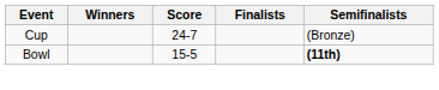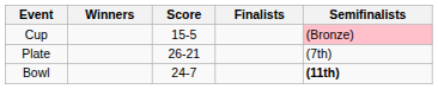 <table class="wikitable" width=550 style="text-align: center">
 <tr>
 <th>Event</th>
 <th>Winners</th>
 <th>Score</th>
 <th>Finalists</th>
 <th>Semifinalists</th>
 </tr>
 <tr>
 <td>Cup</td>
 <td align=left></td>
-<td>24-7</td>
+<td>15-5</td>
 <td align=left></td>
-<td align=left> (Bronze)<br></td>
+<td align=left style="background: pink;"> (Bronze)<br></td>
+</tr>
+<tr>
+<td>Plate</td>
+<td align=left></td>
+<td>26-21</td>
+<td align=left></td>
+<td align=left> (7th)<br></td>
 </tr>
 <tr>
 <td>Bowl</td>
 <td align=left></td>
-<td>15-5</td>
+<td>24-7</td>
 <td align=left></td>
 <td align=left><strong> (11th)<br></strong></td>
 </tr>
 </table>
